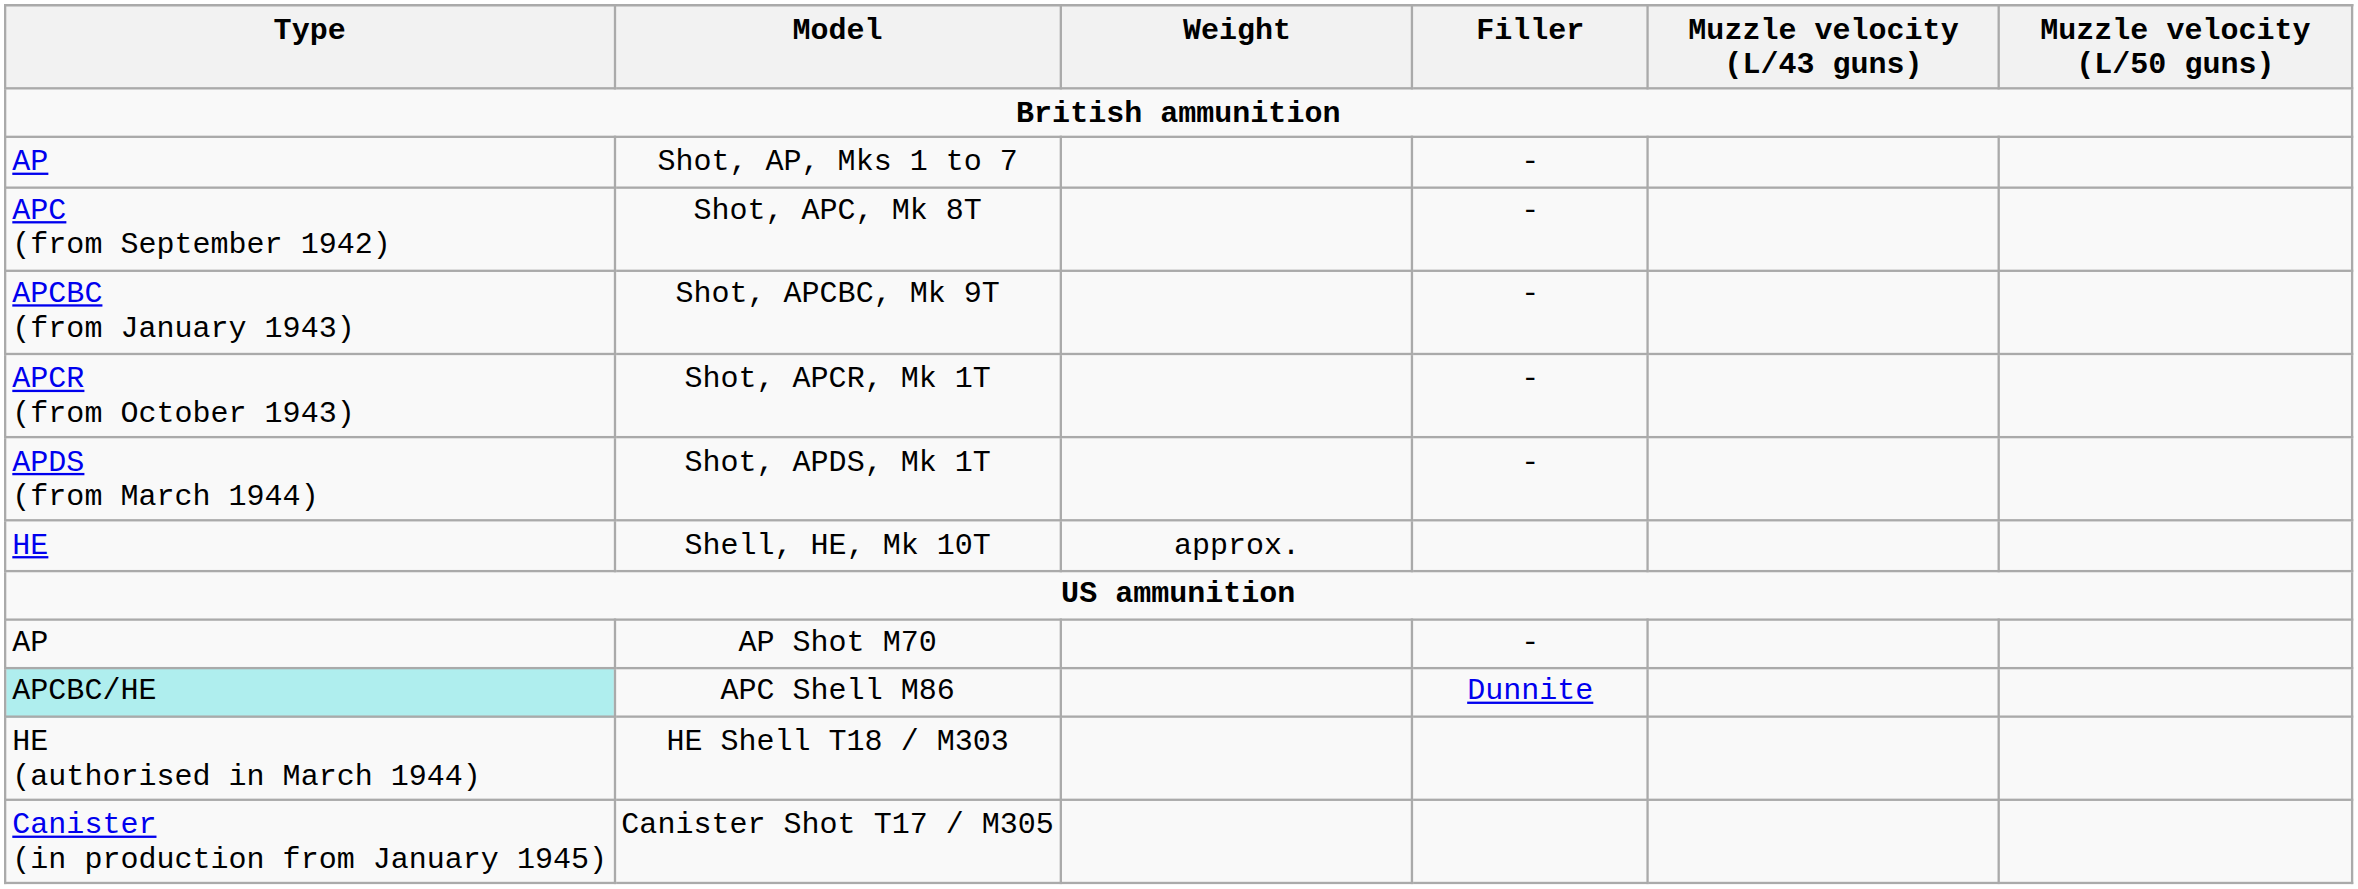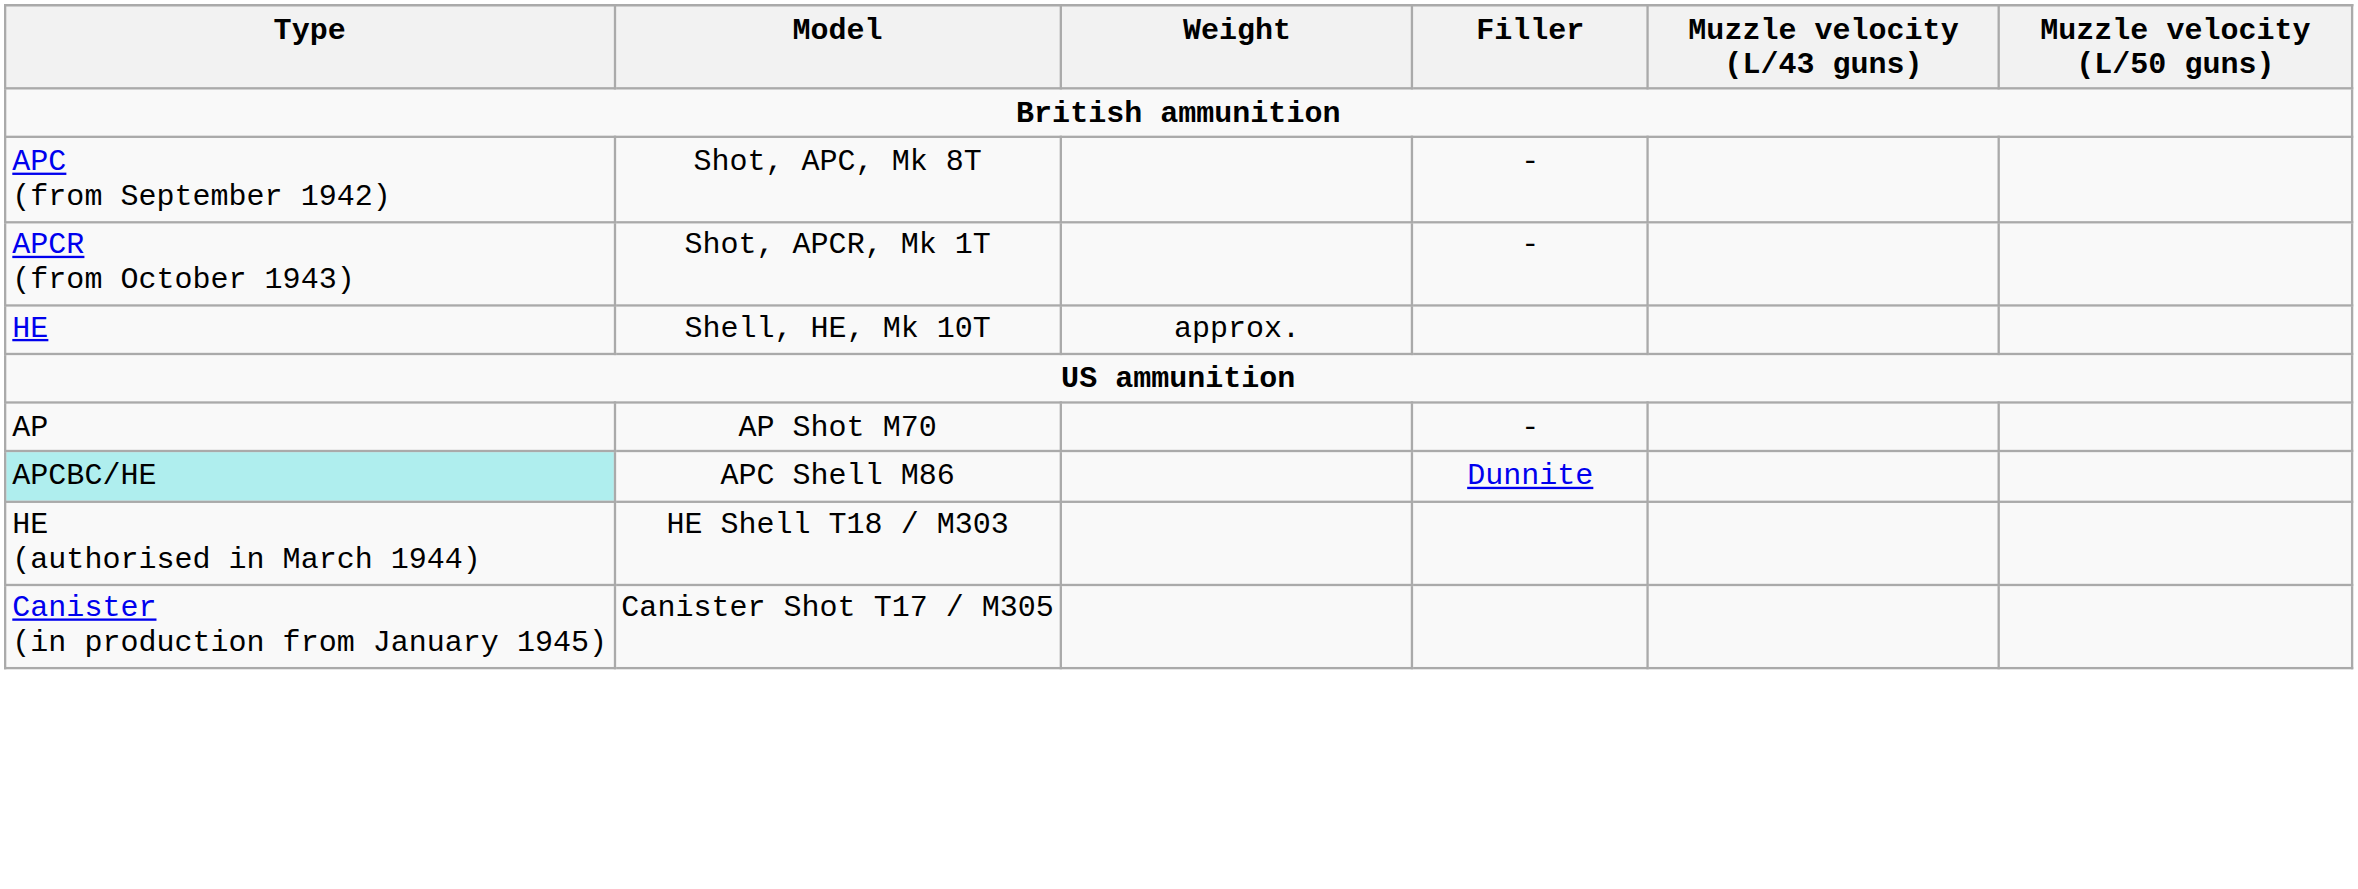 <table class="wikitable">
 <tr>
 </tr>
 <tr style="vertical-align:top; text-align:center">
 <th>Type</th>
 <th>Model</th>
 <th width="15%">Weight</th>
 <th width="10%">Filler</th>
 <th width="15%">Muzzle velocity<br>(L/43 guns)</th>
 <th width="15%">Muzzle velocity<br>(L/50 guns)</th>
 </tr>
 <tr style="vertical-align:top; text-align:center;">
 <td colspan="6"><strong>British ammunition</strong></td>
 </tr>
 <tr style="vertical-align:top; text-align:center;">
-<td style="text-align:left"><a href='#'>AP</a></td>
-<td>Shot, AP, Mks 1 to 7</td>
-<td></td>
-<td>-</td>
-<td></td>
-<td></td>
-</tr>
-<tr style="vertical-align:top; text-align:center;">
 <td style="text-align:left"><a href='#'>APC</a> <br>(from September 1942)</td>
 <td>Shot, APC, Mk 8T</td>
 <td></td>
 <td>-</td>
 <td></td>
 <td></td>
 </tr>
 <tr style="vertical-align:top; text-align:center;">
-<td style="text-align:left"><a href='#'>APCBC</a> <br>(from January 1943)</td>
-<td>Shot, APCBC, Mk 9T</td>
-<td></td>
-<td>-</td>
-<td></td>
-<td></td>
-</tr>
-<tr style="vertical-align:top; text-align:center;">
 <td style="text-align:left"><a href='#'>APCR</a> <br>(from October 1943)</td>
 <td>Shot, APCR, Mk 1T</td>
-<td></td>
-<td>-</td>
-<td></td>
-<td></td>
-</tr>
-<tr style="vertical-align:top; text-align:center;">
-<td style="text-align:left"><a href='#'>APDS</a> <br>(from March 1944)</td>
-<td>Shot, APDS, Mk 1T</td>
 <td></td>
 <td>-</td>
 <td></td>
 <td></td>
 </tr>
 <tr style="vertical-align:top; text-align:center;">
 <td style="text-align:left"><a href='#'>HE</a></td>
 <td>Shell, HE, Mk 10T</td>
 <td>approx. </td>
 <td></td>
 <td></td>
 <td></td>
 </tr>
 <tr style="vertical-align:top; text-align:center;">
 <td colspan="6"><strong>US ammunition</strong></td>
 </tr>
 <tr style="vertical-align:top; text-align:center;">
 <td style="text-align:left">AP</td>
 <td>AP Shot M70</td>
 <td></td>
 <td>-</td>
 <td></td>
 <td></td>
 </tr>
 <tr style="vertical-align:top; text-align:center;">
 <td style="background: paleturquoise; text-align:left">APCBC/HE</td>
 <td>APC Shell M86</td>
 <td></td>
 <td><a href='#'>Dunnite</a><br></td>
 <td></td>
 <td></td>
 </tr>
 <tr style="vertical-align:top; text-align:center;">
 <td style="text-align:left">HE <br>(authorised in March 1944)</td>
 <td>HE Shell T18 / M303</td>
 <td></td>
 <td></td>
 <td></td>
 <td></td>
 </tr>
 <tr style="vertical-align:top; text-align:center;">
 <td style="text-align:left"><a href='#'>Canister</a> <br>(in production from January 1945)</td>
 <td>Canister Shot T17 / M305</td>
 <td></td>
 <td></td>
 <td></td>
 <td></td>
 </tr>
 </table>
